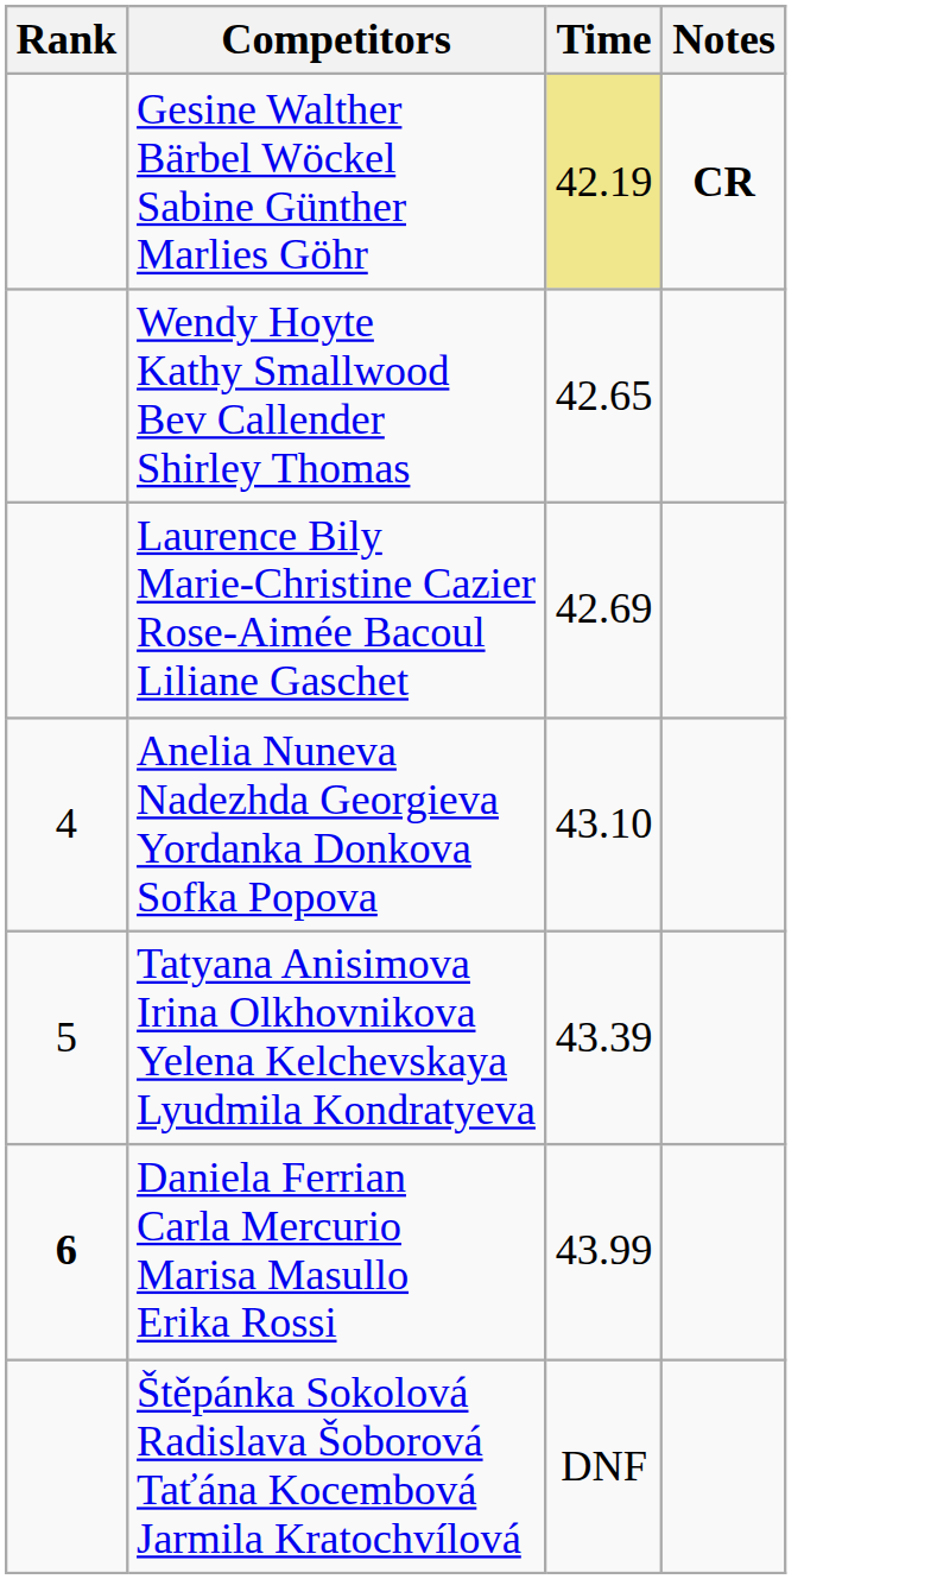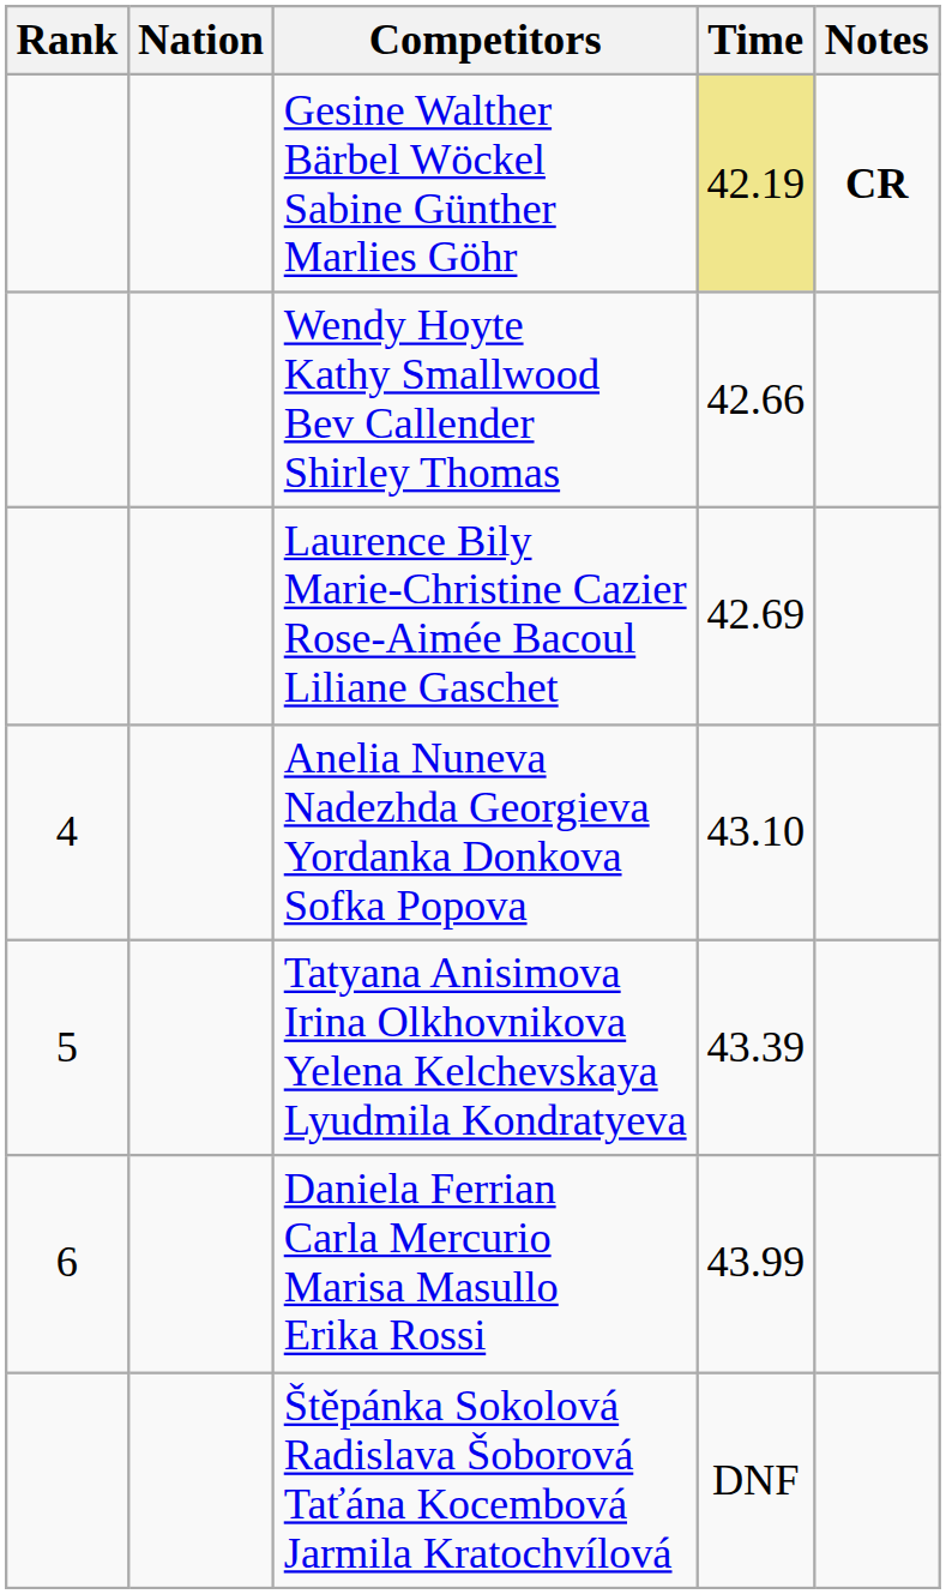 <table class="wikitable sortable" style="text-align:center">
 <tr>
 <th>Rank</th>
+<th>Nation</th>
 <th>Competitors</th>
 <th>Time</th>
 <th>Notes</th>
 </tr>
 <tr>
 <td></td>
+<td align=left></td>
 <td align=left><a href='#'>Gesine Walther</a><br><a href='#'>Bärbel Wöckel</a><br><a href='#'>Sabine Günther</a><br><a href='#'>Marlies Göhr</a></td>
 <td style="background: khaki;">42.19</td>
 <td><strong>CR</strong></td>
 </tr>
 <tr>
 <td></td>
+<td align=left></td>
 <td align=left><a href='#'>Wendy Hoyte</a><br><a href='#'>Kathy Smallwood</a><br><a href='#'>Bev Callender</a><br><a href='#'>Shirley Thomas</a></td>
-<td>42.65</td>
+<td>42.66</td>
 <td></td>
 </tr>
 <tr>
 <td></td>
+<td align=left></td>
 <td align=left><a href='#'>Laurence Bily</a><br><a href='#'>Marie-Christine Cazier</a><br><a href='#'>Rose-Aimée Bacoul</a><br><a href='#'>Liliane Gaschet</a></td>
 <td>42.69</td>
 <td></td>
 </tr>
 <tr>
 <td>4</td>
+<td align=left></td>
 <td align=left><a href='#'>Anelia Nuneva</a><br><a href='#'>Nadezhda Georgieva</a><br><a href='#'>Yordanka Donkova</a><br><a href='#'>Sofka Popova</a></td>
 <td>43.10</td>
 <td></td>
 </tr>
 <tr>
 <td>5</td>
+<td align=left></td>
 <td align=left><a href='#'>Tatyana Anisimova</a><br><a href='#'>Irina Olkhovnikova</a><br><a href='#'>Yelena Kelchevskaya</a><br><a href='#'>Lyudmila Kondratyeva</a></td>
 <td>43.39</td>
 <td></td>
 </tr>
 <tr>
-<td><strong>6</strong></td>
+<td>6</td>
+<td align=left></td>
 <td align=left><a href='#'>Daniela Ferrian</a><br><a href='#'>Carla Mercurio</a><br><a href='#'>Marisa Masullo</a><br><a href='#'>Erika Rossi</a></td>
 <td>43.99</td>
 <td></td>
 </tr>
 <tr>
 <td></td>
+<td align=left></td>
 <td align=left><a href='#'>Štěpánka Sokolová</a><br><a href='#'>Radislava Šoborová</a><br><a href='#'>Taťána Kocembová</a><br><a href='#'>Jarmila Kratochvílová</a></td>
 <td>DNF</td>
 <td></td>
 </tr>
 </table>
